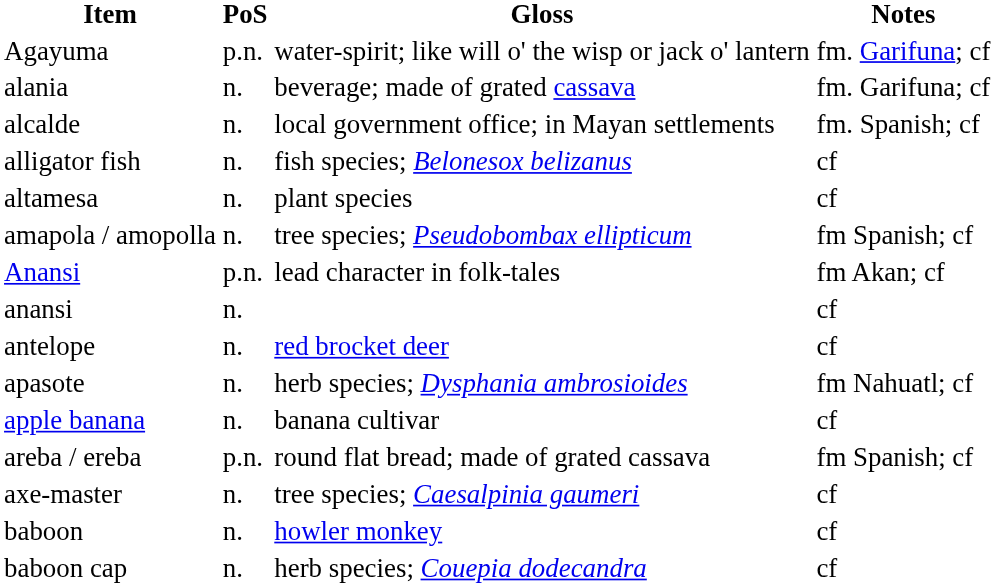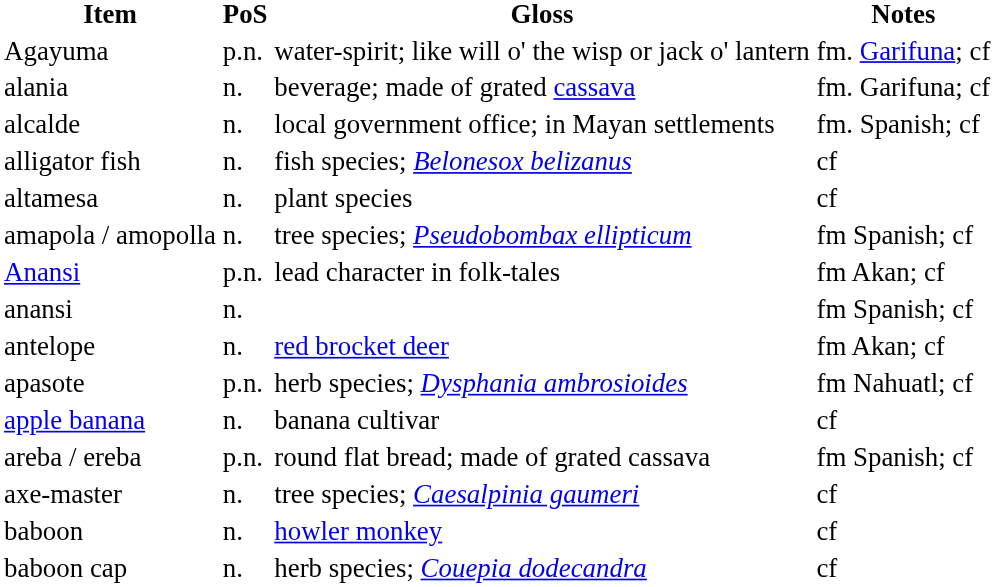 <table class="sortable">
 <tr>
 <th>Item</th>
 <th>PoS</th>
 <th>Gloss</th>
 <th>Notes</th>
 </tr>
 <tr>
 <td>Agayuma</td>
 <td>p.n.</td>
 <td>water-spirit; like will o' the wisp or jack o' lantern</td>
 <td>fm. <a href='#'>Garifuna</a>; cf </td>
 </tr>
 <tr>
 <td>alania</td>
 <td>n.</td>
 <td>beverage; made of grated <a href='#'>cassava</a></td>
 <td>fm. Garifuna; cf </td>
 </tr>
 <tr>
 <td>alcalde</td>
 <td>n.</td>
 <td>local government office; in Mayan settlements</td>
 <td>fm. Spanish; cf </td>
 </tr>
 <tr>
 <td>alligator fish</td>
 <td>n.</td>
 <td>fish species; <em><a href='#'>Belonesox belizanus</a></em></td>
 <td>cf </td>
 </tr>
 <tr>
 <td>altamesa</td>
 <td>n.</td>
 <td>plant species</td>
 <td>cf </td>
 </tr>
 <tr>
 <td>amapola / amopolla</td>
 <td>n.</td>
 <td>tree species; <em><a href='#'>Pseudobombax ellipticum</a></em></td>
 <td>fm Spanish; cf </td>
 </tr>
 <tr>
 <td><a href='#'>Anansi</a></td>
 <td>p.n.</td>
 <td>lead character in folk-tales</td>
 <td>fm Akan; cf </td>
 </tr>
 <tr>
 <td>anansi</td>
 <td>n.</td>
 <td></td>
-<td>cf </td>
+<td>fm Spanish; cf </td>
 </tr>
 <tr>
 <td>antelope</td>
 <td>n.</td>
 <td><a href='#'>red brocket deer</a></td>
-<td>cf </td>
+<td>fm Akan; cf </td>
 </tr>
 <tr>
 <td>apasote</td>
-<td>n.</td>
+<td>p.n.</td>
 <td>herb species; <em><a href='#'>Dysphania ambrosioides</a></em></td>
 <td>fm Nahuatl; cf </td>
 </tr>
 <tr>
 <td><a href='#'>apple banana</a></td>
 <td>n.</td>
 <td>banana cultivar</td>
 <td>cf </td>
 </tr>
 <tr>
 <td>areba / ereba</td>
 <td>p.n.</td>
 <td>round flat bread; made of grated cassava</td>
 <td>fm Spanish; cf </td>
 </tr>
 <tr>
 <td>axe-master</td>
 <td>n.</td>
 <td>tree species; <em><a href='#'>Caesalpinia gaumeri</a></em></td>
 <td>cf </td>
 </tr>
 <tr>
 <td>baboon</td>
 <td>n.</td>
 <td><a href='#'>howler monkey</a></td>
 <td>cf </td>
 </tr>
 <tr>
 <td>baboon cap</td>
 <td>n.</td>
 <td>herb species; <em><a href='#'>Couepia dodecandra</a></em></td>
 <td>cf </td>
 </tr>
 </table>
